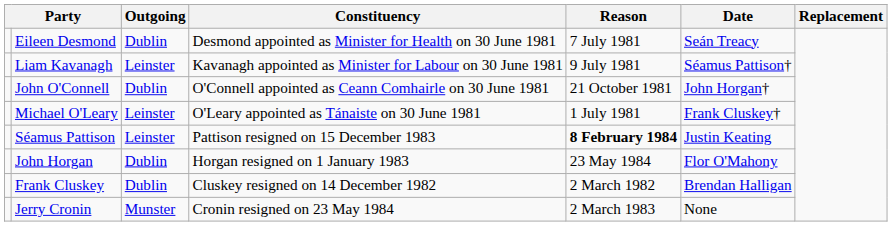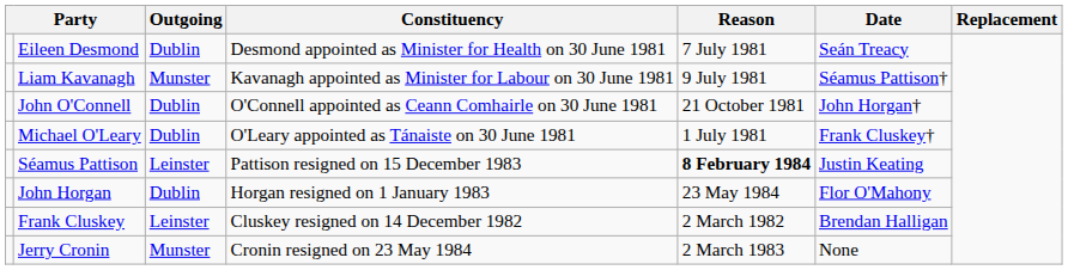 <table class="wikitable">
 <tr>
 <th colspan=2>Party</th>
 <th>Outgoing</th>
 <th>Constituency</th>
 <th>Reason</th>
 <th>Date</th>
 <th>Replacement</th>
 </tr>
 <tr>
 <td></td>
 <td><a href='#'>Eileen Desmond</a></td>
 <td><a href='#'>Dublin</a></td>
 <td>Desmond appointed as <a href='#'>Minister for Health</a> on 30 June 1981</td>
 <td>7 July 1981</td>
 <td><a href='#'>Seán Treacy</a></td>
 </tr>
 <tr>
 <td></td>
 <td><a href='#'>Liam Kavanagh</a></td>
-<td><a href='#'>Leinster</a></td>
+<td><a href='#'>Munster</a></td>
 <td>Kavanagh appointed as <a href='#'>Minister for Labour</a> on 30 June 1981</td>
 <td>9 July 1981</td>
 <td><a href='#'>Séamus Pattison</a>†</td>
 </tr>
 <tr>
 <td></td>
 <td><a href='#'>John O'Connell</a></td>
 <td><a href='#'>Dublin</a></td>
 <td>O'Connell appointed as <a href='#'>Ceann Comhairle</a> on 30 June 1981</td>
 <td>21 October 1981</td>
 <td><a href='#'>John Horgan</a>†</td>
 </tr>
 <tr>
 <td></td>
 <td><a href='#'>Michael O'Leary</a></td>
-<td><a href='#'>Leinster</a></td>
+<td><a href='#'>Dublin</a></td>
 <td>O'Leary appointed as <a href='#'>Tánaiste</a> on 30 June 1981</td>
 <td>1 July 1981</td>
 <td><a href='#'>Frank Cluskey</a>†</td>
 </tr>
 <tr>
 <td></td>
 <td><a href='#'>Séamus Pattison</a></td>
 <td><a href='#'>Leinster</a></td>
 <td>Pattison resigned on 15 December 1983</td>
 <td><strong>8 February 1984</strong></td>
 <td><a href='#'>Justin Keating</a></td>
 </tr>
 <tr>
 <td></td>
 <td><a href='#'>John Horgan</a></td>
 <td><a href='#'>Dublin</a></td>
 <td>Horgan resigned on 1 January 1983</td>
 <td>23 May 1984</td>
 <td><a href='#'>Flor O'Mahony</a></td>
 </tr>
 <tr>
 <td></td>
 <td><a href='#'>Frank Cluskey</a></td>
-<td><a href='#'>Dublin</a></td>
+<td><a href='#'>Leinster</a></td>
 <td>Cluskey resigned on 14 December 1982</td>
 <td>2 March 1982</td>
 <td><a href='#'>Brendan Halligan</a></td>
 </tr>
 <tr>
 <td></td>
 <td><a href='#'>Jerry Cronin</a></td>
 <td><a href='#'>Munster</a></td>
 <td>Cronin resigned on 23 May 1984</td>
 <td>2 March 1983</td>
 <td>None</td>
 </tr>
 </table>
